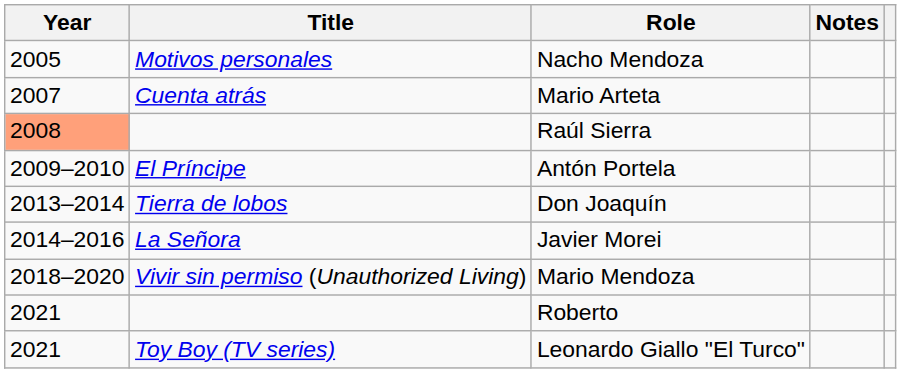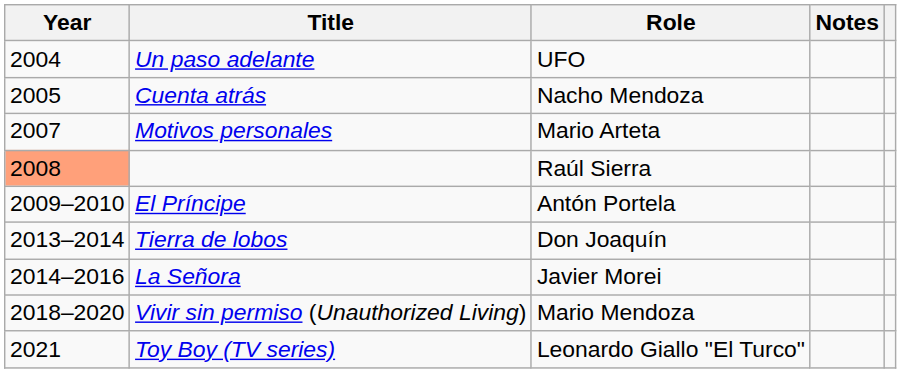 <table class="wikitable sortable">
 <tr>
 <th>Year</th>
 <th>Title</th>
 <th>Role</th>
 <th class="unsortable">Notes</th>
 <th></th>
 </tr>
 <tr>
+<td>2004</td>
+<td><em><a href='#'>Un paso adelante</a></em></td>
+<td>UFO</td>
+<td></td>
+<td align = "center"></td>
+</tr>
+<tr>
 <td>2005</td>
-<td><em><a href='#'>Motivos personales</a></em></td>
+<td><em><a href='#'>Cuenta atrás</a></em></td>
 <td>Nacho Mendoza</td>
 <td></td>
 <td align = "center"></td>
 </tr>
 <tr>
 <td>2007</td>
-<td><em><a href='#'>Cuenta atrás</a></em></td>
+<td><em><a href='#'>Motivos personales</a></em></td>
 <td>Mario Arteta</td>
 <td></td>
 <td align = "center"></td>
 </tr>
 <tr>
 <td style="background: lightsalmon;">2008</td>
 <td></td>
 <td>Raúl Sierra</td>
 <td></td>
 <td align = "center"></td>
 </tr>
 <tr>
 <td>2009–2010</td>
 <td><em><a href='#'>El Príncipe</a></em></td>
 <td>Antón Portela</td>
 <td></td>
 <td align = "center"></td>
 </tr>
 <tr>
 <td>2013–2014</td>
 <td><em><a href='#'>Tierra de lobos</a></em></td>
 <td>Don Joaquín</td>
 <td></td>
 <td align = "center"></td>
 </tr>
 <tr>
 <td>2014–2016</td>
 <td><em><a href='#'>La Señora</a></em></td>
 <td>Javier Morei</td>
 <td></td>
 <td align = "center"></td>
 </tr>
 <tr>
 <td>2018–2020</td>
 <td><a href='#'><em>Vivir sin permiso</em></a> (<em>Unauthorized Living</em>)</td>
 <td>Mario Mendoza</td>
 <td></td>
 <td align = "center"></td>
 </tr>
 <tr>
 <td>2021</td>
-<td><em></em></td>
-<td>Roberto</td>
-<td></td>
-<td align = "center"></td>
-</tr>
-<tr>
-<td>2021</td>
 <td><em><a href='#'>Toy Boy (TV series)</a></em></td>
 <td>Leonardo Giallo "El Turco"</td>
 <td></td>
 <td align = "center"></td>
 </tr>
 </table>
